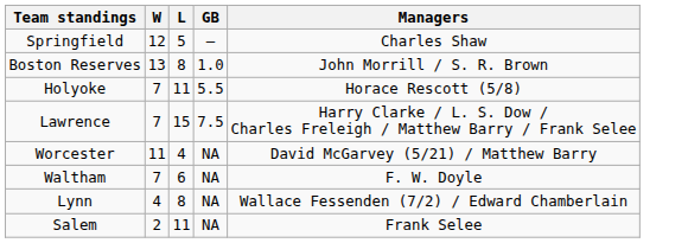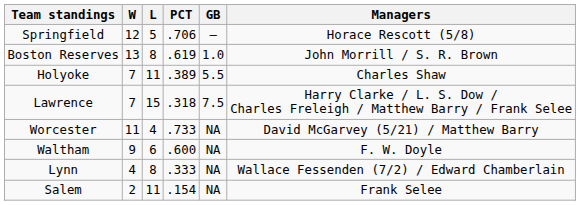 <table class="wikitable">
 <tr>
 <th>Team standings</th>
 <th>W</th>
 <th>L</th>
+<th>PCT</th>
 <th>GB</th>
 <th>Managers</th>
 </tr>
 <tr align=center>
 <td>Springfield</td>
 <td>12</td>
 <td>5</td>
+<td>.706</td>
 <td>–</td>
-<td>Charles Shaw</td>
+<td>Horace Rescott (5/8)</td>
 </tr>
 <tr align=center>
 <td>Boston Reserves</td>
 <td>13</td>
 <td>8</td>
+<td>.619</td>
 <td>1.0</td>
 <td>John Morrill / S. R. Brown</td>
 </tr>
 <tr align=center>
 <td>Holyoke</td>
 <td>7</td>
 <td>11</td>
+<td>.389</td>
 <td>5.5</td>
-<td>Horace Rescott (5/8)</td>
+<td>Charles Shaw</td>
 </tr>
 <tr align=center>
 <td>Lawrence</td>
 <td>7</td>
 <td>15</td>
+<td>.318</td>
 <td>7.5</td>
 <td>Harry Clarke / L. S. Dow /<br>Charles Freleigh / Matthew Barry / Frank Selee</td>
 </tr>
 <tr align=center>
 <td>Worcester</td>
 <td>11</td>
 <td>4</td>
+<td>.733</td>
 <td>NA</td>
 <td>David McGarvey (5/21) / Matthew Barry</td>
 </tr>
 <tr align=center>
 <td>Waltham</td>
-<td>7</td>
+<td>9</td>
 <td>6</td>
+<td>.600</td>
 <td>NA</td>
 <td>F. W. Doyle</td>
 </tr>
 <tr align=center>
 <td>Lynn</td>
 <td>4</td>
 <td>8</td>
+<td>.333</td>
 <td>NA</td>
 <td>Wallace Fessenden (7/2) / Edward Chamberlain</td>
 </tr>
 <tr align=center>
 <td>Salem</td>
 <td>2</td>
 <td>11</td>
+<td>.154</td>
 <td>NA</td>
 <td>Frank Selee</td>
 </tr>
 </table>
